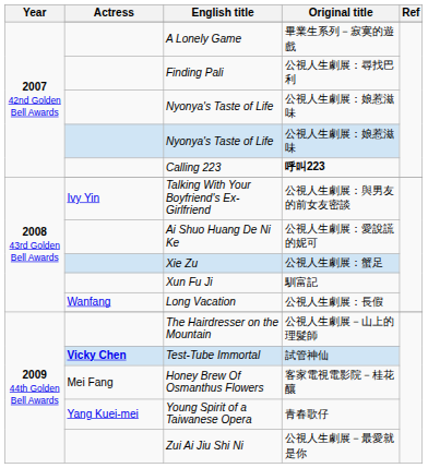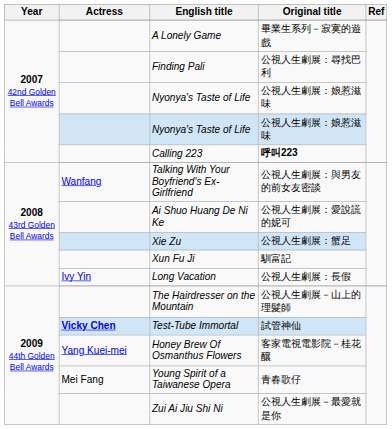 <table class="wikitable">
 <tr style="background:#bebebe;">
 <th style="width:15%;">Year</th>
 <th style="width:25%;">Actress</th>
 <th style="width:30%;">English title</th>
 <th style="width:30%;">Original title</th>
 <th style="width:2%;">Ref</th>
 </tr>
 <tr>
 <td rowspan=6 style="text-align:center"><strong>2007</strong> <br> <small><a href='#'>42nd Golden Bell Awards</a></small></td>
 </tr>
 <tr>
 <td><strong></strong></td>
 <td><em>A Lonely Game</em></td>
 <td>畢業生系列－寂寞的遊戲</td>
 <td rowspan=5></td>
 </tr>
 <tr>
 <td><strong></strong></td>
 <td><em>Finding Pali</em></td>
 <td>公視人生劇展：尋找巴利</td>
 </tr>
 <tr>
 <td><strong></strong></td>
 <td><em>Nyonya's Taste of Life</em></td>
 <td>公視人生劇展：娘惹滋味</td>
 </tr>
 <tr style="background:#d0e5f5;">
 <td><strong></strong></td>
 <td><em>Nyonya's Taste of Life</em></td>
 <td>公視人生劇展：娘惹滋味</td>
 </tr>
 <tr>
 <td><strong></strong></td>
 <td><em>Calling 223</em></td>
 <td><strong>呼叫223</strong></td>
 </tr>
 <tr>
 <td rowspan=6 style="text-align:center"><strong>2008</strong> <br> <small><a href='#'>43rd Golden Bell Awards</a></small></td>
 </tr>
 <tr>
-<td><a href='#'>Ivy Yin</a></td>
+<td><a href='#'>Wanfang</a></td>
 <td><em>Talking With Your Boyfriend's Ex-Girlfriend</em></td>
 <td>公視人生劇展：與男友的前女友密談</td>
 <td rowspan=5></td>
 </tr>
 <tr>
 <td></td>
 <td><em>Ai Shuo Huang De Ni Ke</em></td>
 <td>公視人生劇展：愛說謊的妮可</td>
 </tr>
 <tr style="background:#d0e5f5;">
 <td><strong></strong></td>
 <td><em>Xie Zu</em></td>
 <td>公視人生劇展：蟹足</td>
 </tr>
 <tr>
 <td></td>
 <td><em>Xun Fu Ji </em></td>
 <td>馴富記</td>
 </tr>
 <tr>
-<td><a href='#'>Wanfang</a></td>
+<td><a href='#'>Ivy Yin</a></td>
 <td><em>Long Vacation</em></td>
 <td>公視人生劇展：長假</td>
 </tr>
 <tr>
 <td rowspan=6 style="text-align:center"><strong>2009</strong> <br> <small><a href='#'>44th Golden Bell Awards</a></small></td>
 </tr>
 <tr>
 <td></td>
 <td><em>The Hairdresser on the Mountain</em></td>
 <td>公視人生劇展－山上的理髮師</td>
 <td rowspan=5></td>
 </tr>
 <tr style="background:#d0e5f5;">
 <td><strong><a href='#'>Vicky Chen</a></strong></td>
 <td><em>Test-Tube Immortal</em></td>
 <td>試管神仙</td>
 </tr>
 <tr>
-<td>Mei Fang</td>
+<td><a href='#'>Yang Kuei-mei</a></td>
 <td><em>Honey Brew Of Osmanthus Flowers</em></td>
 <td>客家電視電影院－桂花釀</td>
 </tr>
 <tr>
-<td><a href='#'>Yang Kuei-mei</a></td>
+<td>Mei Fang</td>
 <td><em>Young Spirit of a Taiwanese Opera</em></td>
 <td>青春歌仔</td>
 </tr>
 <tr>
 <td></td>
 <td><em>Zui Ai Jiu Shi Ni </em></td>
 <td>公視人生劇展－最愛就是你</td>
 </tr>
 </table>
